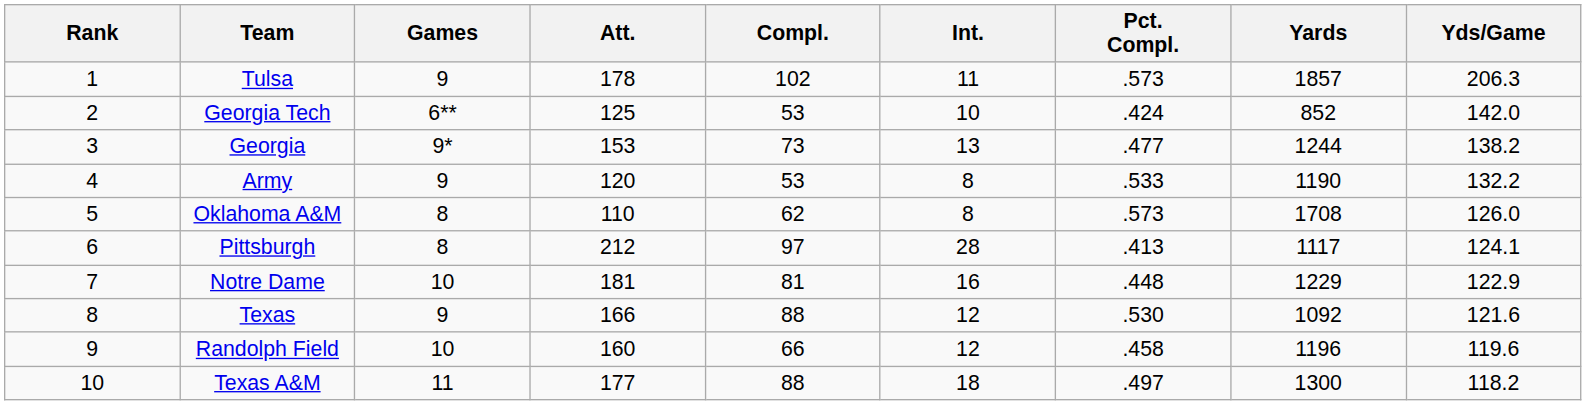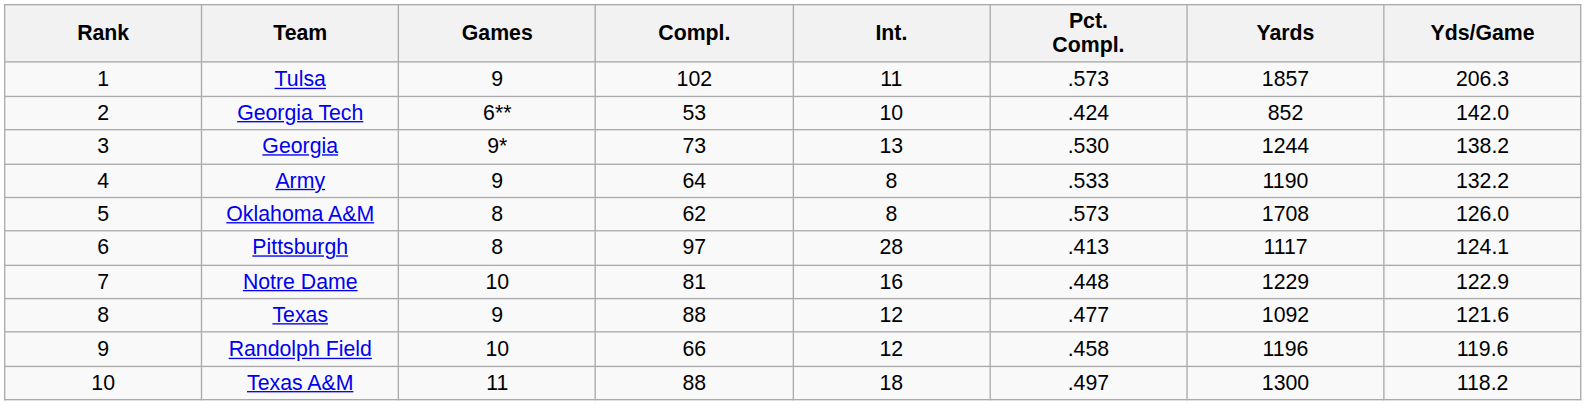 <table class="wikitable sortable">
 <tr>
 <th bgcolor="#DDDDFF" width="10%">Rank</th>
 <th bgcolor="#DDDDFF" width="10%">Team</th>
 <th bgcolor="#DDDDFF" width="10%">Games</th>
-<th bgcolor="#DDDDFF" width="10%">Att.</th>
 <th bgcolor="#DDDDFF" width="10%">Compl.</th>
 <th bgcolor="#DDDDFF" width="10%">Int.</th>
 <th bgcolor="#DDDDFF" width="10%">Pct.<br>Compl.</th>
 <th bgcolor="#DDDDFF" width="10%">Yards</th>
 <th bgcolor="#DDDDFF" width="10%">Yds/Game</th>
 </tr>
 <tr align="center">
 <td>1</td>
 <td><a href='#'>Tulsa</a></td>
 <td>9</td>
-<td>178</td>
 <td>102</td>
 <td>11</td>
 <td>.573</td>
 <td>1857</td>
 <td>206.3</td>
 </tr>
 <tr align="center">
 <td>2</td>
 <td><a href='#'>Georgia Tech</a></td>
 <td>6**</td>
-<td>125</td>
 <td>53</td>
 <td>10</td>
 <td>.424</td>
 <td>852</td>
 <td>142.0</td>
 </tr>
 <tr align="center">
 <td>3</td>
 <td><a href='#'>Georgia</a></td>
 <td>9*</td>
-<td>153</td>
 <td>73</td>
 <td>13</td>
-<td>.477</td>
+<td>.530</td>
 <td>1244</td>
 <td>138.2</td>
 </tr>
 <tr align="center">
 <td>4</td>
 <td><a href='#'>Army</a></td>
 <td>9</td>
-<td>120</td>
-<td>53</td>
+<td>64</td>
 <td>8</td>
 <td>.533</td>
 <td>1190</td>
 <td>132.2</td>
 </tr>
 <tr align="center">
 <td>5</td>
 <td><a href='#'>Oklahoma A&M</a></td>
 <td>8</td>
-<td>110</td>
 <td>62</td>
 <td>8</td>
 <td>.573</td>
 <td>1708</td>
 <td>126.0</td>
 </tr>
 <tr align="center">
 <td>6</td>
 <td><a href='#'>Pittsburgh</a></td>
 <td>8</td>
-<td>212</td>
 <td>97</td>
 <td>28</td>
 <td>.413</td>
 <td>1117</td>
 <td>124.1</td>
 </tr>
 <tr align="center">
 <td>7</td>
 <td><a href='#'>Notre Dame</a></td>
 <td>10</td>
-<td>181</td>
 <td>81</td>
 <td>16</td>
 <td>.448</td>
 <td>1229</td>
 <td>122.9</td>
 </tr>
 <tr align="center">
 <td>8</td>
 <td><a href='#'>Texas</a></td>
 <td>9</td>
-<td>166</td>
 <td>88</td>
 <td>12</td>
-<td>.530</td>
+<td>.477</td>
 <td>1092</td>
 <td>121.6</td>
 </tr>
 <tr align="center">
 <td>9</td>
 <td><a href='#'>Randolph Field</a></td>
 <td>10</td>
-<td>160</td>
 <td>66</td>
 <td>12</td>
 <td>.458</td>
 <td>1196</td>
 <td>119.6</td>
 </tr>
 <tr align="center">
 <td>10</td>
 <td><a href='#'>Texas A&M</a></td>
 <td>11</td>
-<td>177</td>
 <td>88</td>
 <td>18</td>
 <td>.497</td>
 <td>1300</td>
 <td>118.2</td>
 </tr>
 </table>
